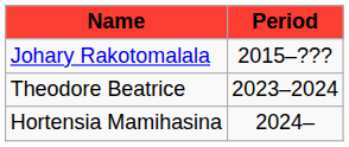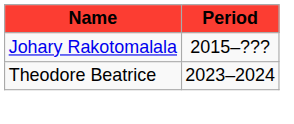 <table class="wikitable">
 <tr>
 <th style="background-color:#FC3D32;"><span>Name</span></th>
 <th style="background-color:#FC3D32;"><span>Period</span></th>
 </tr>
 <tr>
 <td> <a href='#'>Johary Rakotomalala</a></td>
 <td align="center">2015–???</td>
 </tr>
 <tr>
 <td>Theodore Beatrice</td>
 <td align="center">2023–2024</td>
 </tr>
-<tr>
-<td>Hortensia Mamihasina</td>
-<td align="center">2024–</td>
-</tr>
 </table>
